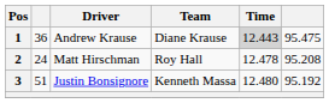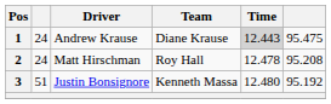 <table class="wikitable" style="font-size:95%">
 <tr>
 <th>Pos</th>
 <th></th>
 <th>Driver</th>
 <th>Team</th>
 <th>Time</th>
 <th></th>
 </tr>
 <tr>
 <th>1</th>
-<td>36</td>
+<td>24</td>
 <td>Andrew Krause</td>
 <td>Diane Krause</td>
 <td style="background: lightgrey;">12.443</td>
 <td>95.475</td>
 </tr>
 <tr>
 <th>2</th>
 <td>24</td>
 <td>Matt Hirschman</td>
 <td>Roy Hall</td>
 <td>12.478</td>
 <td>95.208</td>
 </tr>
 <tr>
 <th>3</th>
 <td>51</td>
 <td><a href='#'>Justin Bonsignore</a></td>
 <td>Kenneth Massa</td>
 <td>12.480</td>
 <td>95.192</td>
 </tr>
 <tr>
 <th colspan="7"></th>
 </tr>
 <tr>
 </tr>
 </table>
